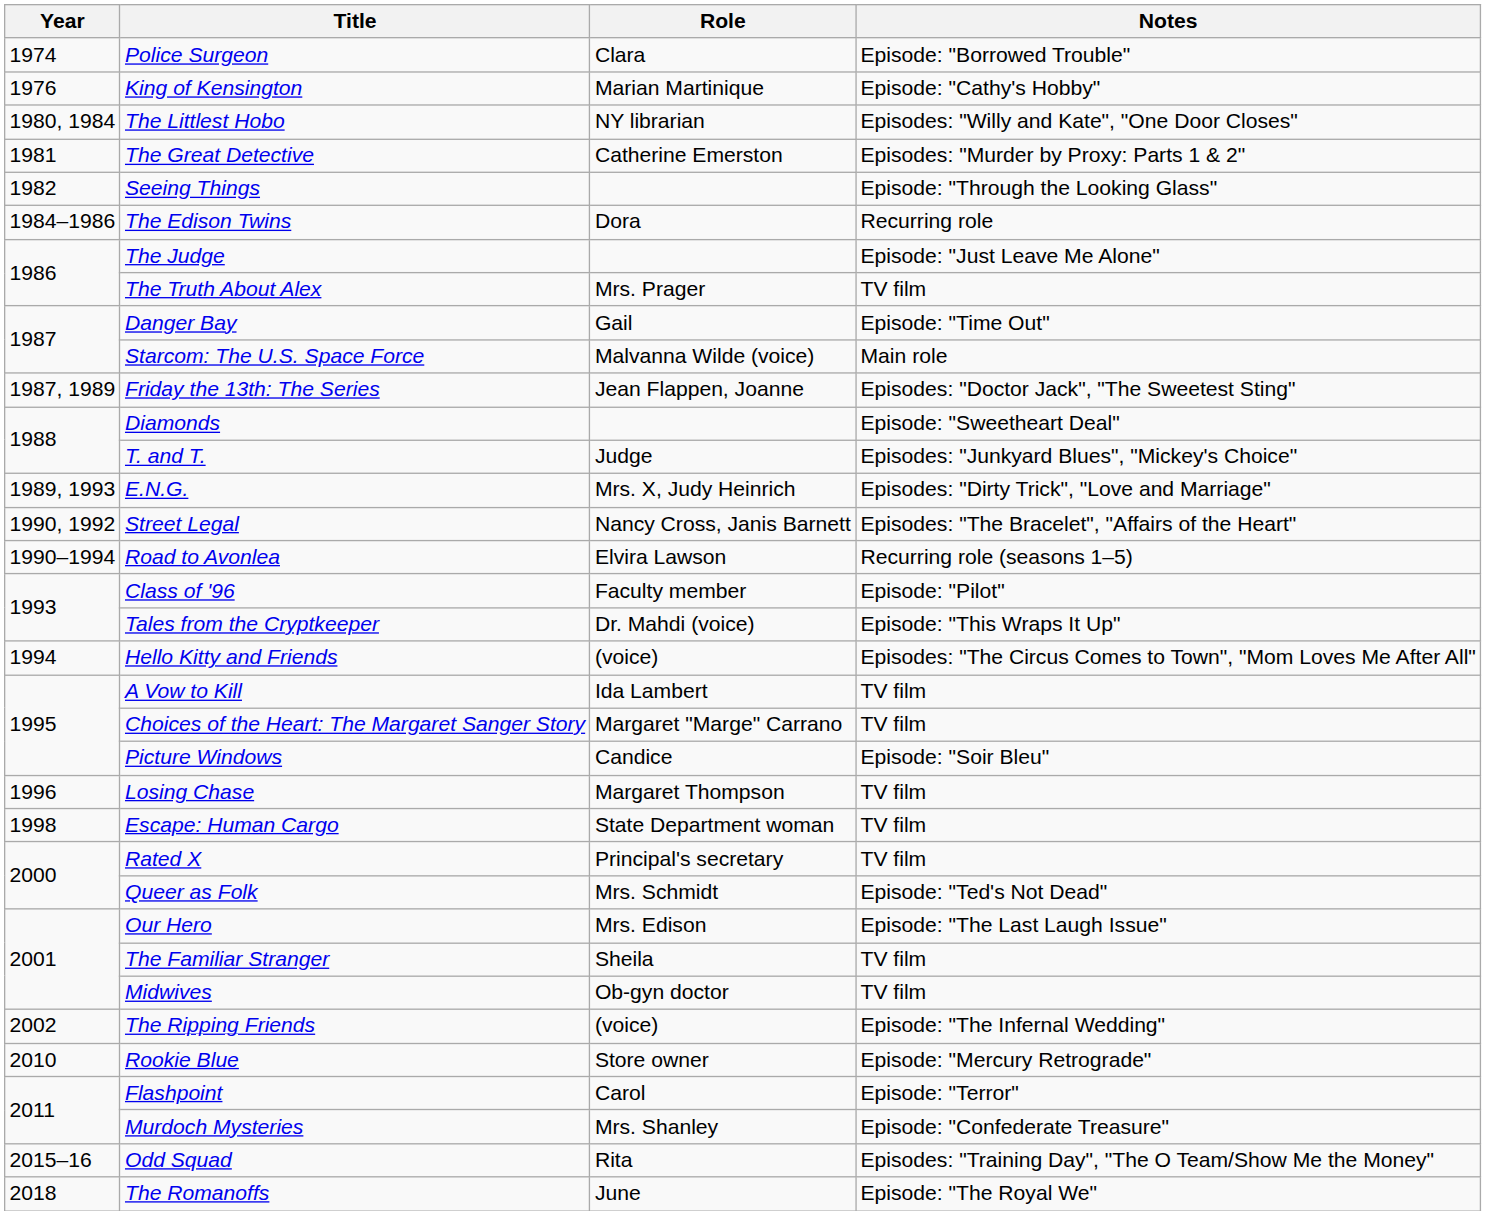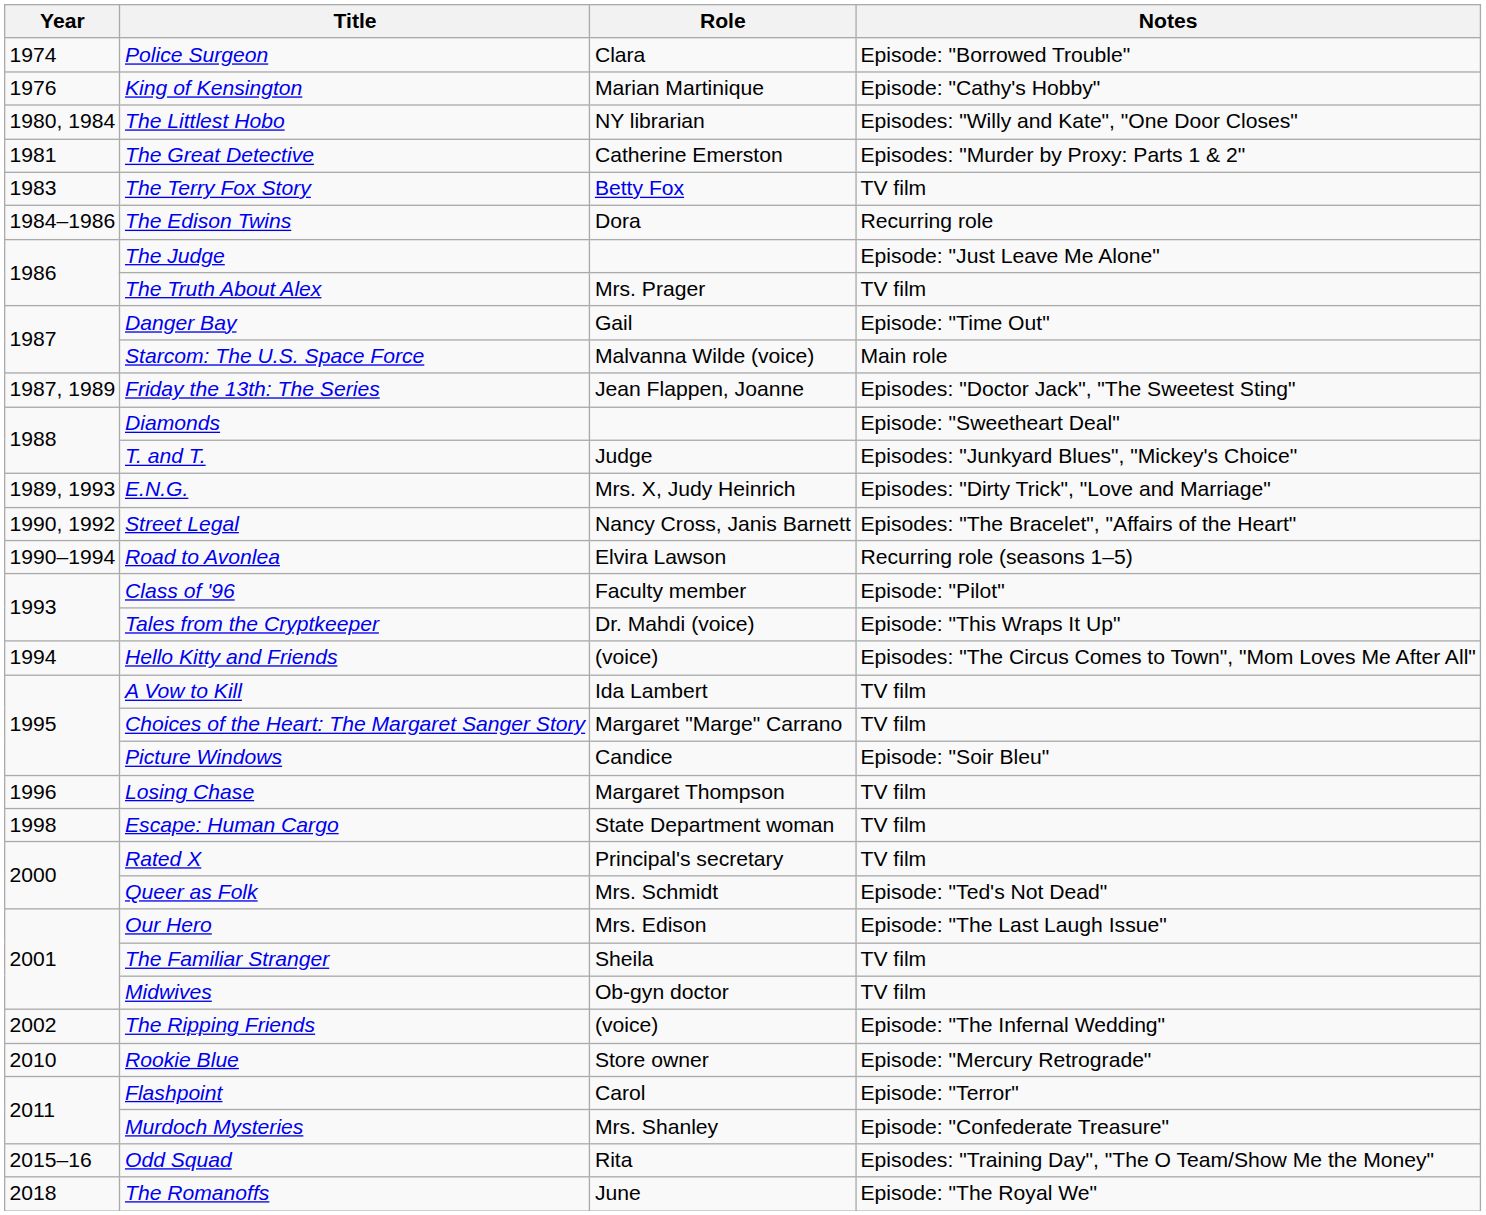 <table class="wikitable sortable">
 <tr>
 <th>Year</th>
 <th>Title</th>
 <th>Role</th>
 <th class="unsortable">Notes</th>
 </tr>
 <tr>
 <td>1974</td>
 <td><em><a href='#'>Police Surgeon</a></em></td>
 <td>Clara</td>
 <td>Episode: "Borrowed Trouble"</td>
 </tr>
 <tr>
 <td>1976</td>
 <td><em><a href='#'>King of Kensington</a></em></td>
 <td>Marian Martinique</td>
 <td>Episode: "Cathy's Hobby"</td>
 </tr>
 <tr>
 <td>1980, 1984</td>
 <td data-sort-value="Littlest Hobo, The"><em><a href='#'>The Littlest Hobo</a></em></td>
 <td>NY librarian</td>
 <td>Episodes: "Willy and Kate", "One Door Closes"</td>
 </tr>
 <tr>
 <td>1981</td>
 <td data-sort-value="Great Detective, The"><em><a href='#'>The Great Detective</a></em></td>
 <td>Catherine Emerston</td>
 <td>Episodes: "Murder by Proxy: Parts 1 & 2"</td>
 </tr>
 <tr>
-<td>1982</td>
-<td><em><a href='#'>Seeing Things</a></em></td>
-<td></td>
-<td>Episode: "Through the Looking Glass"</td>
+<td>1983</td>
+<td data-sort-value="Terry Fox Story, The"><em><a href='#'>The Terry Fox Story</a></em></td>
+<td><a href='#'>Betty Fox</a></td>
+<td>TV film</td>
 </tr>
 <tr>
 <td>1984–1986</td>
 <td data-sort-value="Edison Twins, The"><em><a href='#'>The Edison Twins</a></em></td>
 <td>Dora</td>
 <td>Recurring role</td>
 </tr>
 <tr>
 <td rowspan=2>1986</td>
 <td data-sort-value="Judge, The"><em><a href='#'>The Judge</a></em></td>
 <td></td>
 <td>Episode: "Just Leave Me Alone"</td>
 </tr>
 <tr>
 <td data-sort-value="Truth About Alex, The"><em><a href='#'>The Truth About Alex</a></em></td>
 <td>Mrs. Prager</td>
 <td>TV film</td>
 </tr>
 <tr>
 <td rowspan=2>1987</td>
 <td><em><a href='#'>Danger Bay</a></em></td>
 <td>Gail</td>
 <td>Episode: "Time Out"</td>
 </tr>
 <tr>
 <td><em><a href='#'>Starcom: The U.S. Space Force</a></em></td>
 <td>Malvanna Wilde (voice)</td>
 <td>Main role</td>
 </tr>
 <tr>
 <td>1987, 1989</td>
 <td><em><a href='#'>Friday the 13th: The Series</a></em></td>
 <td>Jean Flappen, Joanne</td>
 <td>Episodes: "Doctor Jack", "The Sweetest Sting"</td>
 </tr>
 <tr>
 <td rowspan=2>1988</td>
 <td><em><a href='#'>Diamonds</a></em></td>
 <td></td>
 <td>Episode: "Sweetheart Deal"</td>
 </tr>
 <tr>
 <td><em><a href='#'>T. and T.</a></em></td>
 <td>Judge</td>
 <td>Episodes: "Junkyard Blues", "Mickey's Choice"</td>
 </tr>
 <tr>
 <td>1989, 1993</td>
 <td><em><a href='#'>E.N.G.</a></em></td>
 <td>Mrs. X, Judy Heinrich</td>
 <td>Episodes: "Dirty Trick", "Love and Marriage"</td>
 </tr>
 <tr>
 <td>1990, 1992</td>
 <td><em><a href='#'>Street Legal</a></em></td>
 <td>Nancy Cross, Janis Barnett</td>
 <td>Episodes: "The Bracelet", "Affairs of the Heart"</td>
 </tr>
 <tr>
 <td>1990–1994</td>
 <td><em><a href='#'>Road to Avonlea</a></em></td>
 <td>Elvira Lawson</td>
 <td>Recurring role (seasons 1–5)</td>
 </tr>
 <tr>
 <td rowspan=2>1993</td>
 <td><em><a href='#'>Class of '96</a></em></td>
 <td>Faculty member</td>
 <td>Episode: "Pilot"</td>
 </tr>
 <tr>
 <td><em><a href='#'>Tales from the Cryptkeeper</a></em></td>
 <td>Dr. Mahdi (voice)</td>
 <td>Episode: "This Wraps It Up"</td>
 </tr>
 <tr>
 <td>1994</td>
 <td><em><a href='#'>Hello Kitty and Friends</a></em></td>
 <td>(voice)</td>
 <td>Episodes: "The Circus Comes to Town", "Mom Loves Me After All"</td>
 </tr>
 <tr>
 <td rowspan=3>1995</td>
 <td data-sort-value="Vow to Kill, A"><em><a href='#'>A Vow to Kill</a></em></td>
 <td>Ida Lambert</td>
 <td>TV film</td>
 </tr>
 <tr>
 <td><em><a href='#'>Choices of the Heart: The Margaret Sanger Story</a></em></td>
 <td>Margaret "Marge" Carrano</td>
 <td>TV film</td>
 </tr>
 <tr>
 <td><em><a href='#'>Picture Windows</a></em></td>
 <td>Candice</td>
 <td>Episode: "Soir Bleu"</td>
 </tr>
 <tr>
 <td>1996</td>
 <td><em><a href='#'>Losing Chase</a></em></td>
 <td>Margaret Thompson</td>
 <td>TV film</td>
 </tr>
 <tr>
 <td>1998</td>
 <td><em><a href='#'>Escape: Human Cargo</a></em></td>
 <td>State Department woman</td>
 <td>TV film</td>
 </tr>
 <tr>
 <td rowspan=2>2000</td>
 <td><em><a href='#'>Rated X</a></em></td>
 <td>Principal's secretary</td>
 <td>TV film</td>
 </tr>
 <tr>
 <td><em><a href='#'>Queer as Folk</a></em></td>
 <td>Mrs. Schmidt</td>
 <td>Episode: "Ted's Not Dead"</td>
 </tr>
 <tr>
 <td rowspan=3>2001</td>
 <td><em><a href='#'>Our Hero</a></em></td>
 <td>Mrs. Edison</td>
 <td>Episode: "The Last Laugh Issue"</td>
 </tr>
 <tr>
 <td data-sort-value="Familiar Stranger, The"><em><a href='#'>The Familiar Stranger</a></em></td>
 <td>Sheila</td>
 <td>TV film</td>
 </tr>
 <tr>
 <td><em><a href='#'>Midwives</a></em></td>
 <td>Ob-gyn doctor</td>
 <td>TV film</td>
 </tr>
 <tr>
 <td>2002</td>
 <td data-sort-value="Ripping Friends, The"><em><a href='#'>The Ripping Friends</a></em></td>
 <td>(voice)</td>
 <td>Episode: "The Infernal Wedding"</td>
 </tr>
 <tr>
 <td>2010</td>
 <td><em><a href='#'>Rookie Blue</a></em></td>
 <td>Store owner</td>
 <td>Episode: "Mercury Retrograde"</td>
 </tr>
 <tr>
 <td rowspan=2>2011</td>
 <td><em><a href='#'>Flashpoint</a></em></td>
 <td>Carol</td>
 <td>Episode: "Terror"</td>
 </tr>
 <tr>
 <td><em><a href='#'>Murdoch Mysteries</a></em></td>
 <td>Mrs. Shanley</td>
 <td>Episode: "Confederate Treasure"</td>
 </tr>
 <tr>
 <td>2015–16</td>
 <td><em><a href='#'>Odd Squad</a></em></td>
 <td>Rita</td>
 <td>Episodes: "Training Day", "The O Team/Show Me the Money"</td>
 </tr>
 <tr>
 <td>2018</td>
 <td data-sort-value="Romanoffs, The"><em><a href='#'>The Romanoffs</a></em></td>
 <td>June</td>
 <td>Episode: "The Royal We"</td>
 </tr>
 </table>
